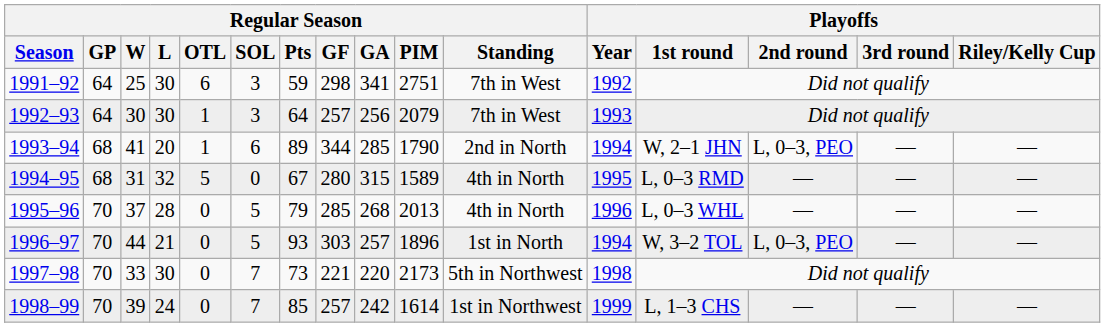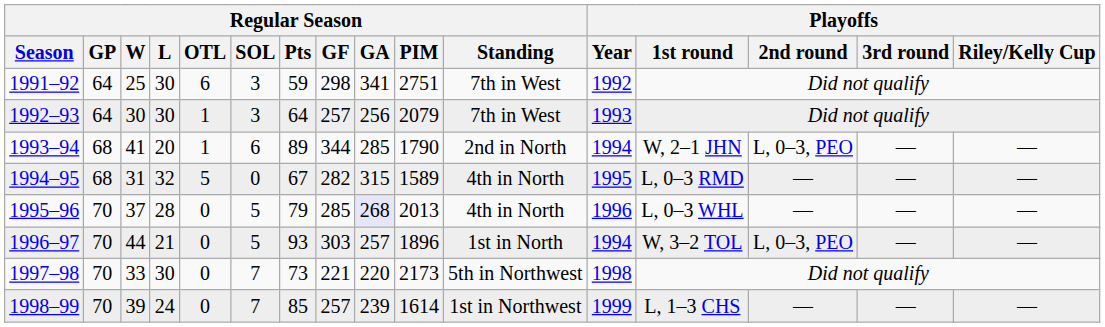 <table class="wikitable" style="text-align:center">
 <tr>
 <th colspan=11>Regular Season</th>
 <th colspan=5>Playoffs</th>
 </tr>
 <tr>
 <th><a href='#'>Season</a></th>
 <th>GP</th>
 <th>W</th>
 <th>L</th>
 <th>OTL</th>
 <th>SOL</th>
 <th>Pts</th>
 <th>GF</th>
 <th>GA</th>
 <th>PIM</th>
 <th>Standing</th>
 <th>Year</th>
 <th>1st round</th>
 <th>2nd round</th>
 <th>3rd round</th>
 <th>Riley/Kelly Cup</th>
 </tr>
 <tr>
 <td><a href='#'>1991–92</a></td>
 <td>64</td>
 <td>25</td>
 <td>30</td>
 <td>6</td>
 <td>3</td>
 <td>59</td>
 <td>298</td>
 <td>341</td>
 <td>2751</td>
 <td>7th in West</td>
 <td><a href='#'>1992</a></td>
 <td colspan=4><em>Did not qualify</em></td>
 </tr>
 <tr bgcolor="#eeeeee">
 <td><a href='#'>1992–93</a></td>
 <td>64</td>
 <td>30</td>
 <td>30</td>
 <td>1</td>
 <td>3</td>
 <td>64</td>
 <td>257</td>
 <td>256</td>
 <td>2079</td>
 <td>7th in West</td>
 <td><a href='#'>1993</a></td>
 <td colspan=4><em>Did not qualify</em></td>
 </tr>
 <tr>
 <td><a href='#'>1993–94</a></td>
 <td>68</td>
 <td>41</td>
 <td>20</td>
 <td>1</td>
 <td>6</td>
 <td>89</td>
 <td>344</td>
 <td>285</td>
 <td>1790</td>
 <td>2nd in North</td>
 <td><a href='#'>1994</a></td>
 <td>W, 2–1 <a href='#'>JHN</a></td>
 <td>L, 0–3, <a href='#'>PEO</a></td>
 <td>—</td>
 <td>—</td>
 </tr>
 <tr bgcolor="#eeeeee">
 <td><a href='#'>1994–95</a></td>
 <td>68</td>
 <td>31</td>
 <td>32</td>
 <td>5</td>
 <td>0</td>
 <td>67</td>
-<td>280</td>
+<td>282</td>
 <td>315</td>
 <td>1589</td>
 <td>4th in North</td>
 <td><a href='#'>1995</a></td>
 <td>L, 0–3 <a href='#'>RMD</a></td>
 <td>—</td>
 <td>—</td>
 <td>—</td>
 </tr>
 <tr>
 <td><a href='#'>1995–96</a></td>
 <td>70</td>
 <td>37</td>
 <td>28</td>
 <td>0</td>
 <td>5</td>
 <td>79</td>
 <td>285</td>
-<td>268</td>
+<td style="background: lavender;">268</td>
 <td>2013</td>
 <td>4th in North</td>
 <td><a href='#'>1996</a></td>
 <td>L, 0–3 <a href='#'>WHL</a></td>
 <td>—</td>
 <td>—</td>
 <td>—</td>
 </tr>
 <tr bgcolor="#eeeeee">
 <td><a href='#'>1996–97</a></td>
 <td>70</td>
 <td>44</td>
 <td>21</td>
 <td>0</td>
 <td>5</td>
 <td>93</td>
 <td>303</td>
 <td>257</td>
 <td>1896</td>
 <td>1st in North</td>
 <td><a href='#'>1994</a></td>
 <td>W, 3–2 <a href='#'>TOL</a></td>
 <td>L, 0–3, <a href='#'>PEO</a></td>
 <td>—</td>
 <td>—</td>
 </tr>
 <tr>
 <td><a href='#'>1997–98</a></td>
 <td>70</td>
 <td>33</td>
 <td>30</td>
 <td>0</td>
 <td>7</td>
 <td>73</td>
 <td>221</td>
 <td>220</td>
 <td>2173</td>
 <td>5th in Northwest</td>
 <td><a href='#'>1998</a></td>
 <td colspan=4><em>Did not qualify</em></td>
 </tr>
 <tr bgcolor="#eeeeee">
 <td><a href='#'>1998–99</a></td>
 <td>70</td>
 <td>39</td>
 <td>24</td>
 <td>0</td>
 <td>7</td>
 <td>85</td>
 <td>257</td>
-<td>242</td>
+<td>239</td>
 <td>1614</td>
 <td>1st in Northwest</td>
 <td><a href='#'>1999</a></td>
 <td>L, 1–3 <a href='#'>CHS</a></td>
 <td>—</td>
 <td>—</td>
 <td>—</td>
 </tr>
 </table>
